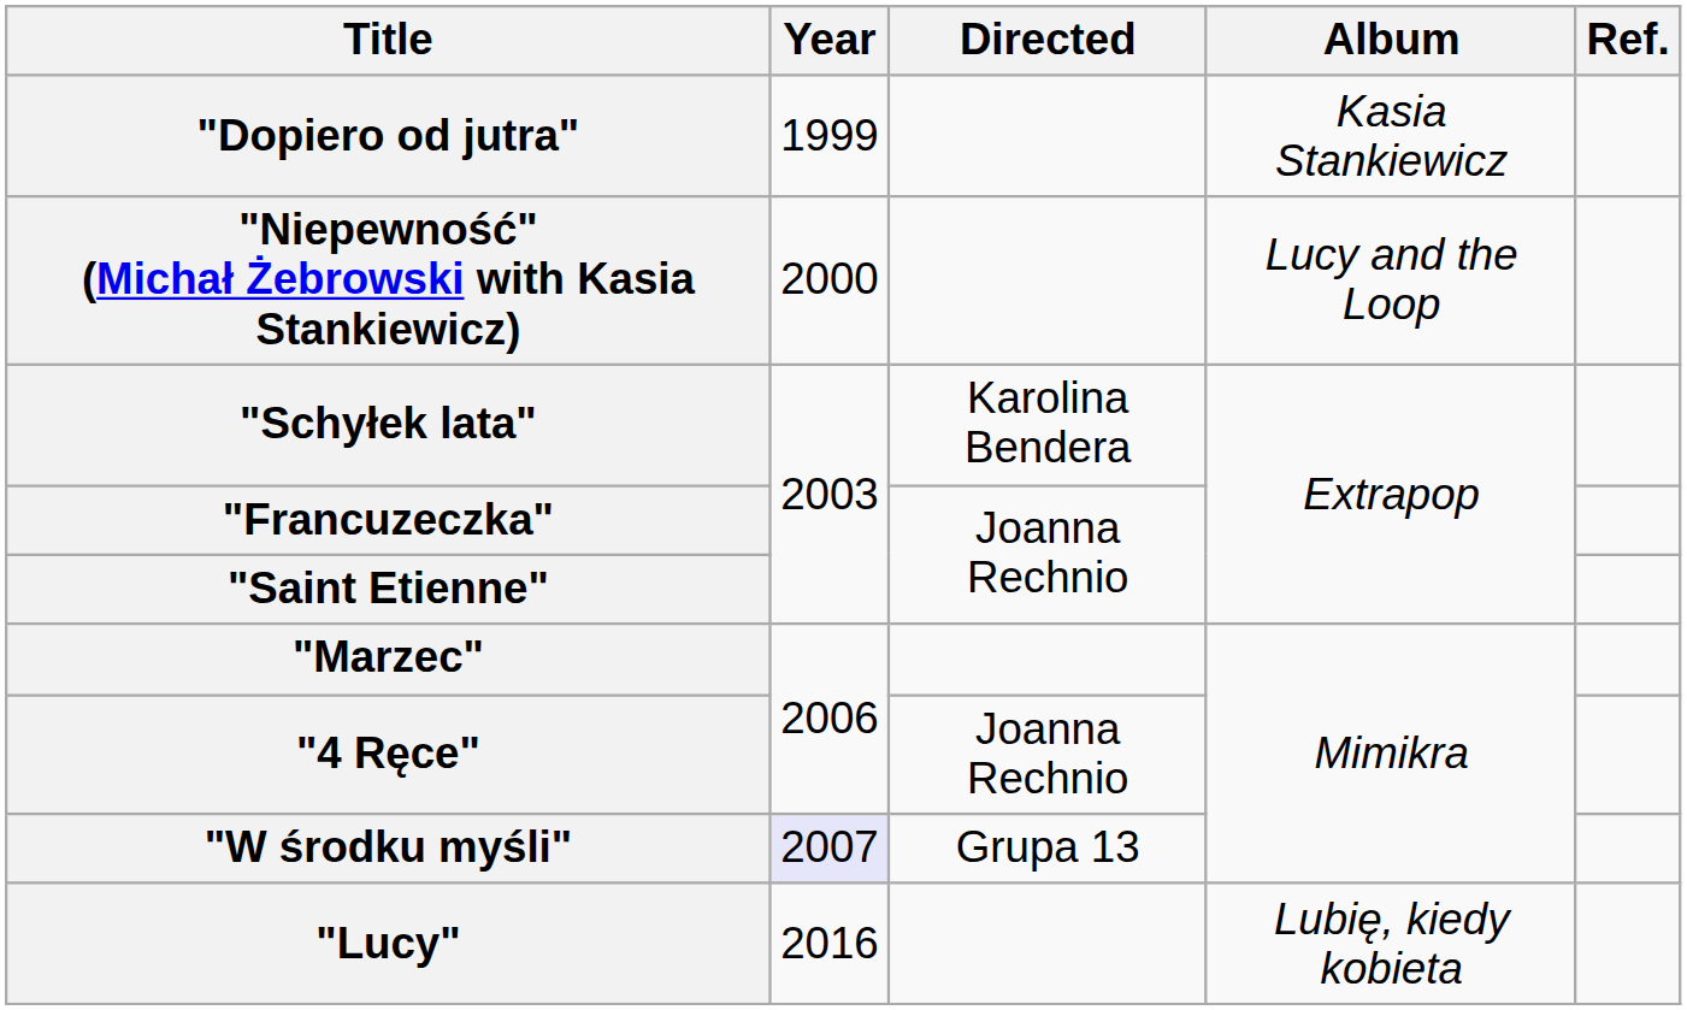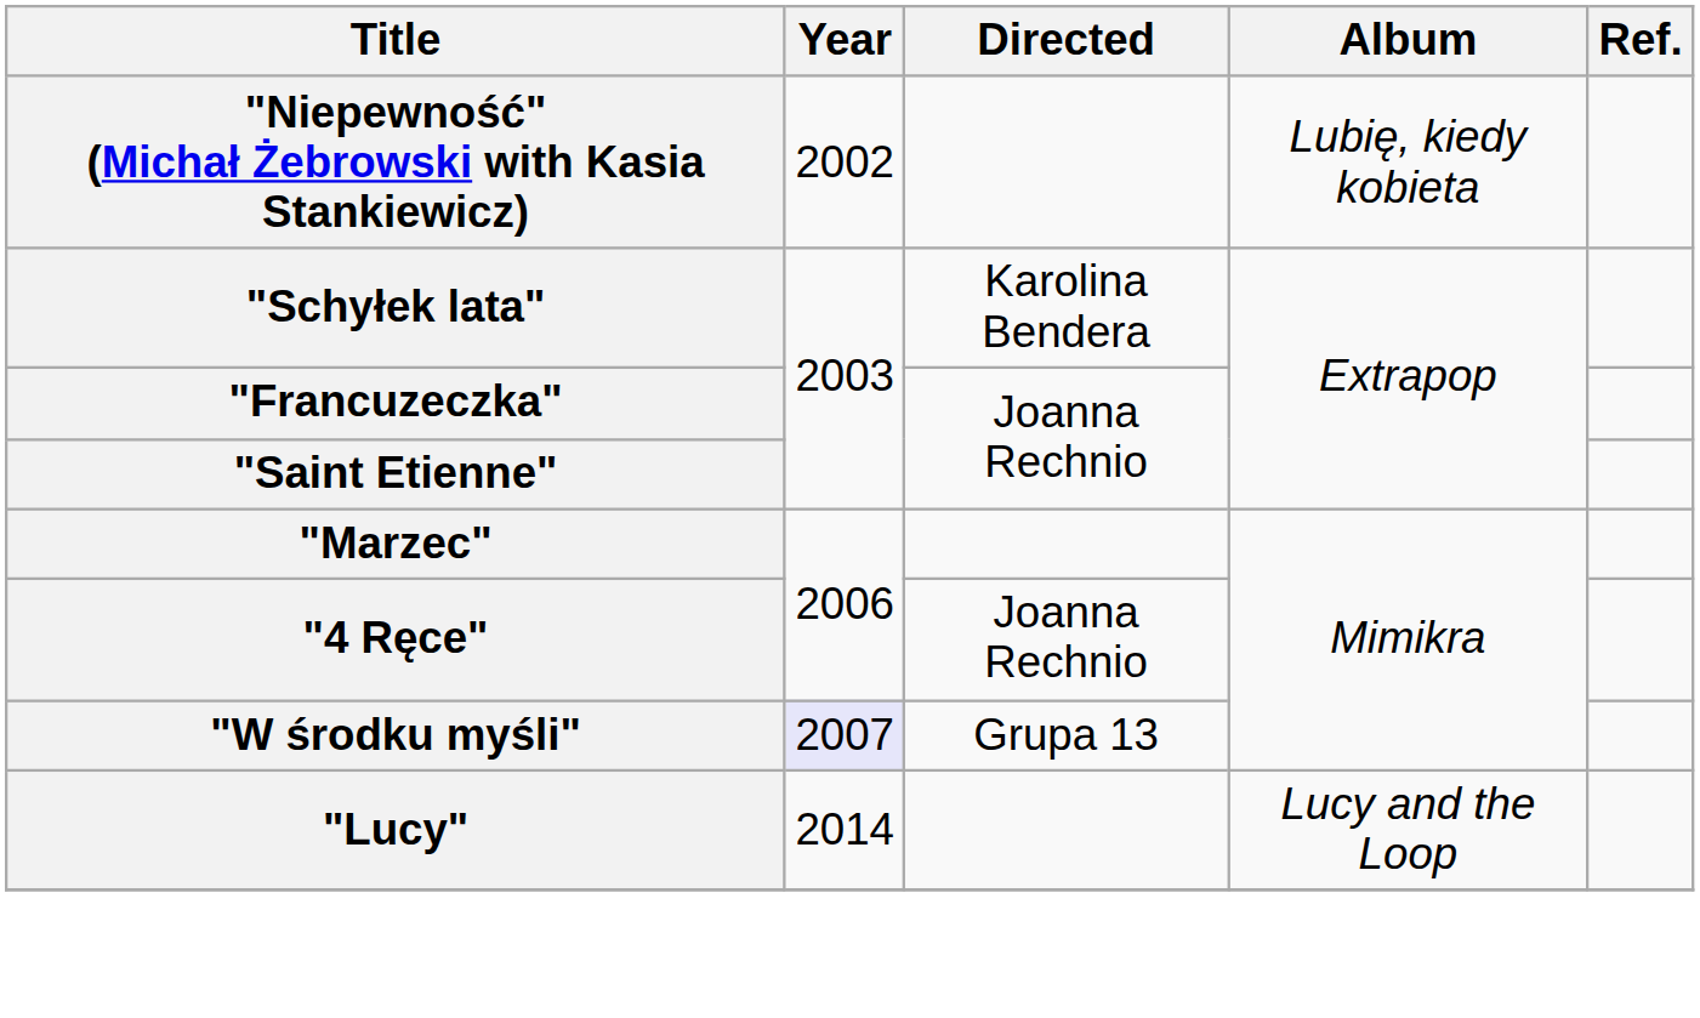 <table class="wikitable plainrowheaders" style="text-align:center;">
 <tr>
 <th scope="col">Title</th>
 <th scope="col">Year</th>
 <th scope="col">Directed</th>
 <th scope="col">Album</th>
 <th scope="col">Ref.</th>
 </tr>
 <tr>
-<th scope="row">"Dopiero od jutra"</th>
-<td>1999</td>
+<th scope="row">"Niepewność"<br>(<a href='#'>Michał Żebrowski</a> with Kasia Stankiewicz)</th>
+<td>2002</td>
 <td></td>
-<td><em>Kasia Stankiewicz</em></td>
-<td></td>
-</tr>
-<tr>
-<th scope="row">"Niepewność"<br>(<a href='#'>Michał Żebrowski</a> with Kasia Stankiewicz)</th>
-<td>2000</td>
-<td></td>
-<td><em>Lucy and the Loop</em></td>
+<td><em>Lubię, kiedy kobieta</em></td>
 <td></td>
 </tr>
 <tr>
 <th scope="row">"Schyłek lata"</th>
 <td rowspan=3>2003</td>
 <td>Karolina Bendera</td>
 <td rowspan=3><em>Extrapop</em></td>
 <td></td>
 </tr>
 <tr>
 <th scope="row">"Francuzeczka"</th>
 <td rowspan=2>Joanna Rechnio</td>
 <td></td>
 </tr>
 <tr>
 <th scope="row">"Saint Etienne"</th>
 <td></td>
 </tr>
 <tr>
 <th scope="row">"Marzec"</th>
 <td rowspan=2>2006</td>
 <td></td>
 <td rowspan=3><em>Mimikra</em></td>
 <td></td>
 </tr>
 <tr>
 <th scope="row">"4 Ręce"</th>
 <td>Joanna Rechnio</td>
 <td></td>
 </tr>
 <tr>
 <th scope="row">"W środku myśli"</th>
 <td style="background: lavender;">2007</td>
 <td>Grupa 13</td>
 <td></td>
 </tr>
 <tr>
 <th scope="row">"Lucy"</th>
-<td>2016</td>
+<td>2014</td>
 <td></td>
-<td><em>Lubię, kiedy kobieta</em></td>
+<td><em>Lucy and the Loop</em></td>
 <td></td>
 </tr>
 <tr>
 </tr>
 </table>
